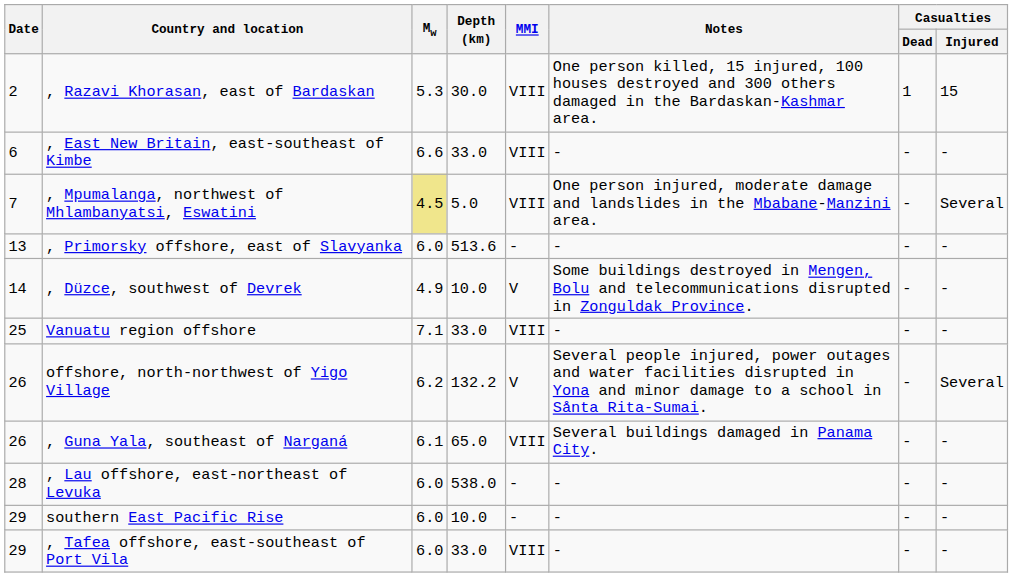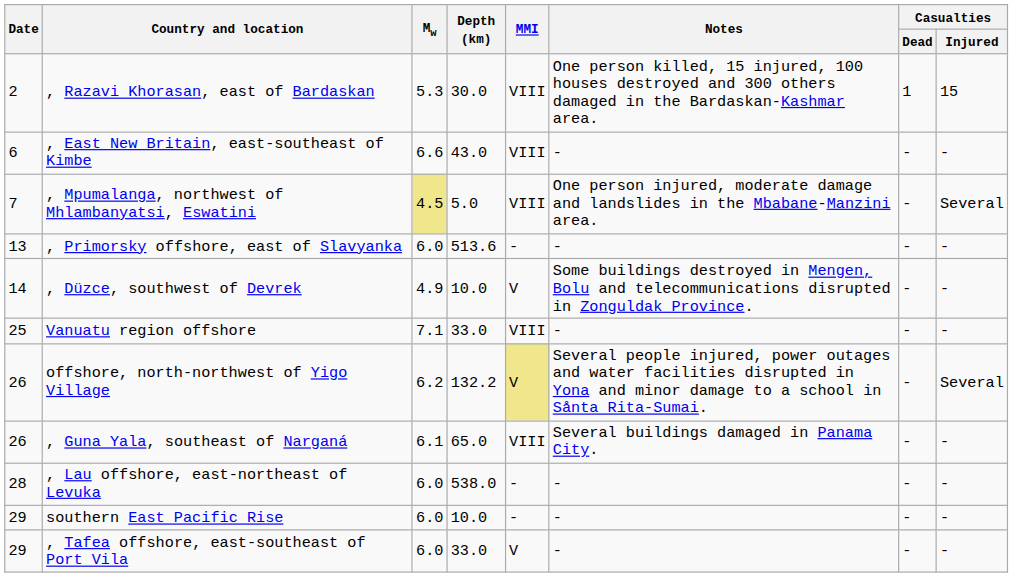 <table class="wikitable sortable" style="border:1px black;  margin-left:1em;">
 <tr>
 <th rowspan="2"><small>Date</small></th>
 <th rowspan="2" style="width: 310px"><small>Country and location</small></th>
 <th rowspan="2"><small>M<sub>w</sub></small></th>
 <th rowspan="2"><small>Depth (km)</small></th>
 <th rowspan="2"><small><a href='#'>MMI</a></small></th>
 <th rowspan="2" class="unsortable"><small>Notes</small></th>
 <th colspan="2"><small>Casualties</small></th>
 </tr>
 <tr>
 <th><small>Dead</small></th>
 <th><small>Injured</small></th>
 </tr>
 <tr>
 <td>2</td>
 <td>, <a href='#'>Razavi Khorasan</a>,  east of <a href='#'>Bardaskan</a></td>
 <td>5.3</td>
 <td>30.0</td>
 <td>VIII</td>
 <td>One person killed, 15 injured, 100 houses destroyed and 300 others damaged in the Bardaskan-<a href='#'>Kashmar</a> area.</td>
 <td>1</td>
 <td>15</td>
 </tr>
 <tr>
 <td>6</td>
 <td>, <a href='#'>East New Britain</a>,  east-southeast of <a href='#'>Kimbe</a></td>
 <td>6.6</td>
-<td>33.0</td>
+<td>43.0</td>
 <td>VIII</td>
 <td>-</td>
 <td>-</td>
 <td>-</td>
 </tr>
 <tr>
 <td>7</td>
 <td>, <a href='#'>Mpumalanga</a>,  northwest of <a href='#'>Mhlambanyatsi</a>, <a href='#'>Eswatini</a></td>
 <td style="background: khaki;">4.5</td>
 <td>5.0</td>
 <td>VIII</td>
 <td>One person injured, moderate damage and landslides in the <a href='#'>Mbabane</a>-<a href='#'>Manzini</a> area.</td>
 <td>-</td>
 <td>Several</td>
 </tr>
 <tr>
 <td>13</td>
 <td>, <a href='#'>Primorsky</a> offshore,  east of <a href='#'>Slavyanka</a></td>
 <td>6.0</td>
 <td>513.6</td>
 <td>-</td>
 <td>-</td>
 <td>-</td>
 <td>-</td>
 </tr>
 <tr>
 <td>14</td>
 <td>, <a href='#'>Düzce</a>,  southwest of <a href='#'>Devrek</a></td>
 <td>4.9</td>
 <td>10.0</td>
 <td>V</td>
 <td>Some buildings destroyed in <a href='#'>Mengen, Bolu</a> and telecommunications disrupted in <a href='#'>Zonguldak Province</a>.</td>
 <td>-</td>
 <td>-</td>
 </tr>
 <tr>
 <td>25</td>
 <td><a href='#'>Vanuatu</a> region offshore</td>
 <td>7.1</td>
 <td>33.0</td>
 <td>VIII</td>
 <td>-</td>
 <td>-</td>
 <td>-</td>
 </tr>
 <tr>
 <td>26</td>
 <td> offshore,  north-northwest of <a href='#'>Yigo Village</a></td>
 <td>6.2</td>
 <td>132.2</td>
-<td>V</td>
+<td style="background: khaki;">V</td>
 <td>Several people injured, power outages and water facilities disrupted in <a href='#'>Yona</a> and minor damage to a school in <a href='#'>Sånta Rita-Sumai</a>.</td>
 <td>-</td>
 <td>Several</td>
 </tr>
 <tr>
 <td>26</td>
 <td>, <a href='#'>Guna Yala</a>,  southeast of <a href='#'>Narganá</a></td>
 <td>6.1</td>
 <td>65.0</td>
 <td>VIII</td>
 <td>Several buildings damaged in <a href='#'>Panama City</a>.</td>
 <td>-</td>
 <td>-</td>
 </tr>
 <tr>
 <td>28</td>
 <td>, <a href='#'>Lau</a> offshore,  east-northeast of <a href='#'>Levuka</a></td>
 <td>6.0</td>
 <td>538.0</td>
 <td>-</td>
 <td>-</td>
 <td>-</td>
 <td>-</td>
 </tr>
 <tr>
 <td>29</td>
 <td>southern <a href='#'>East Pacific Rise</a></td>
 <td>6.0</td>
 <td>10.0</td>
 <td>-</td>
 <td>-</td>
 <td>-</td>
 <td>-</td>
 </tr>
 <tr>
 <td>29</td>
 <td>, <a href='#'>Tafea</a> offshore,  east-southeast of <a href='#'>Port Vila</a></td>
 <td>6.0</td>
 <td>33.0</td>
-<td>VIII</td>
+<td>V</td>
 <td>-</td>
 <td>-</td>
 <td>-</td>
 </tr>
 <tr>
 </tr>
 </table>
